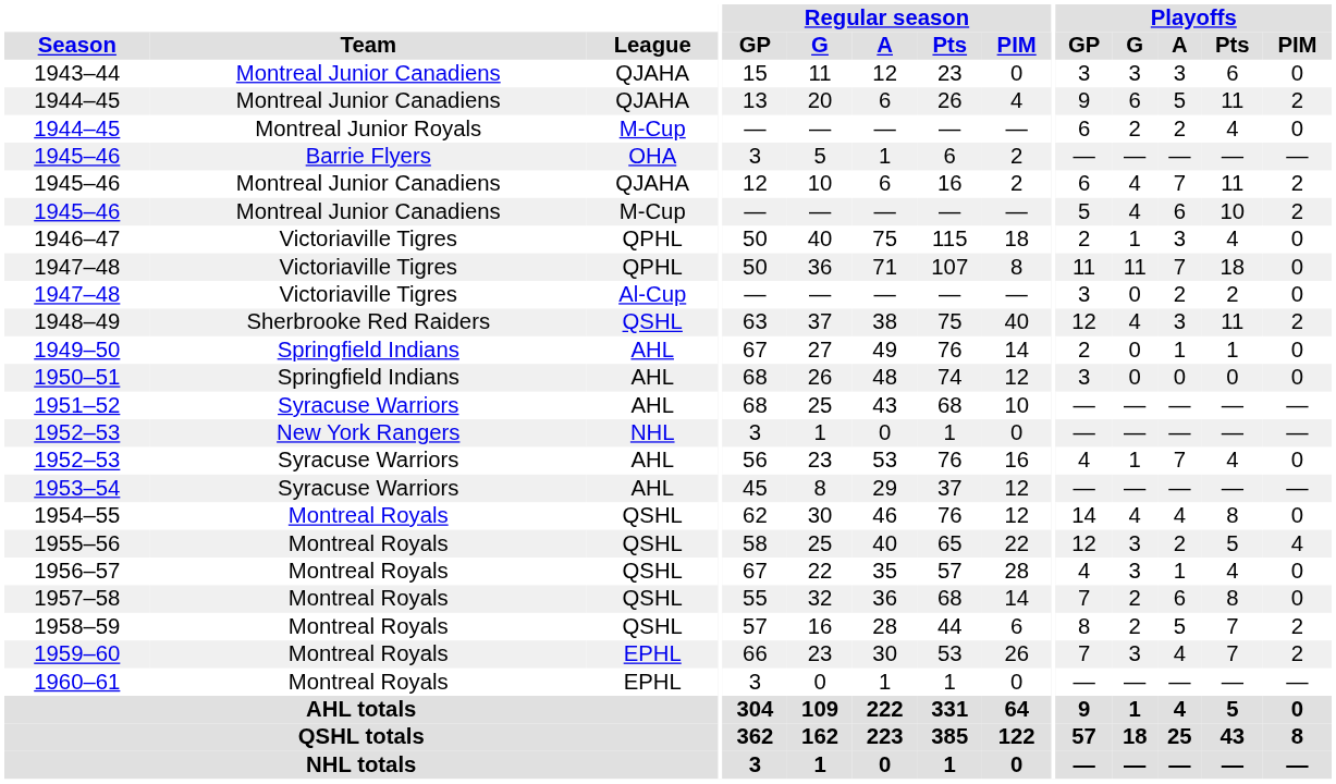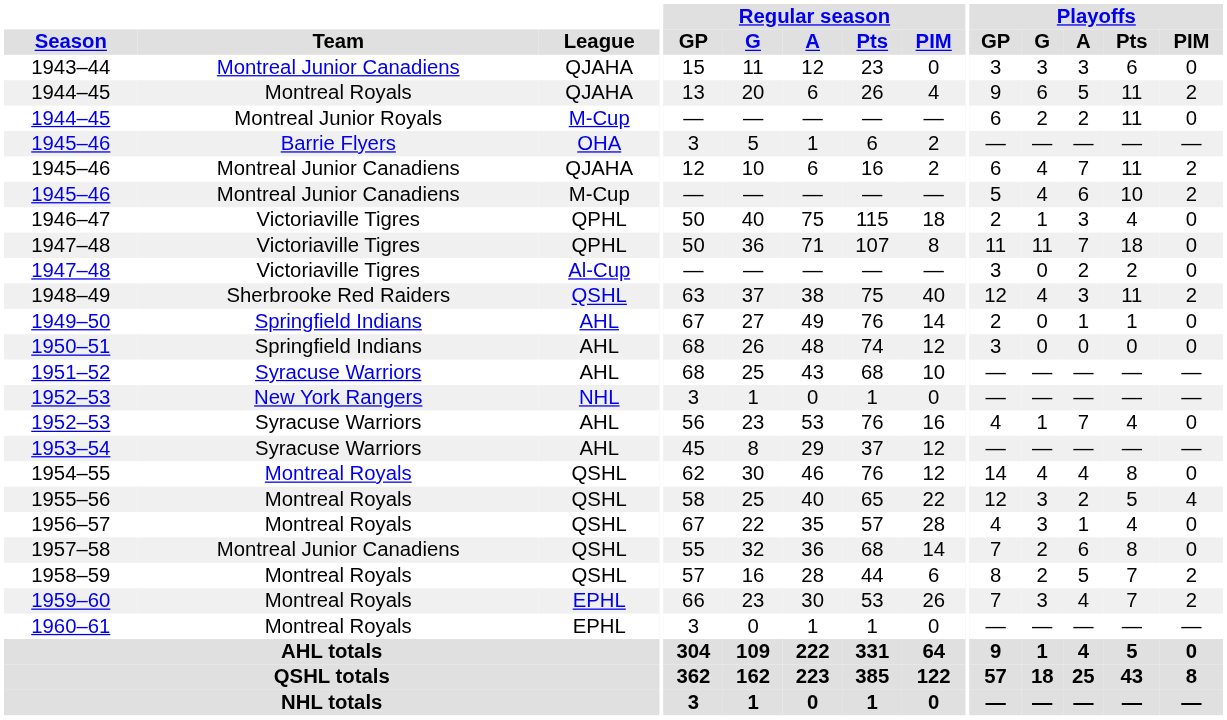 <table border="0" cellpadding="1" cellspacing="0" style="text-align:center; width:60em">
 <tr bgcolor="#e0e0e0">
 <th colspan="3" bgcolor="#ffffff"></th>
 <th rowspan="100" bgcolor="#ffffff"></th>
 <th colspan="5"><a href='#'>Regular season</a></th>
 <th rowspan="100" bgcolor="#ffffff"></th>
 <th colspan="5"><a href='#'>Playoffs</a></th>
 </tr>
 <tr bgcolor="#e0e0e0">
 <th><a href='#'>Season</a></th>
 <th>Team</th>
 <th>League</th>
 <th>GP</th>
 <th><a href='#'>G</a></th>
 <th><a href='#'>A</a></th>
 <th><a href='#'>Pts</a></th>
 <th><a href='#'>PIM</a></th>
 <th>GP</th>
 <th>G</th>
 <th>A</th>
 <th>Pts</th>
 <th>PIM</th>
 </tr>
 <tr>
 <td>1943–44</td>
 <td><a href='#'>Montreal Junior Canadiens</a></td>
 <td>QJAHA</td>
 <td>15</td>
 <td>11</td>
 <td>12</td>
 <td>23</td>
 <td>0</td>
 <td>3</td>
 <td>3</td>
 <td>3</td>
 <td>6</td>
 <td>0</td>
 </tr>
 <tr bgcolor="#f0f0f0">
 <td>1944–45</td>
-<td>Montreal Junior Canadiens</td>
+<td>Montreal Royals</td>
 <td>QJAHA</td>
 <td>13</td>
 <td>20</td>
 <td>6</td>
 <td>26</td>
 <td>4</td>
 <td>9</td>
 <td>6</td>
 <td>5</td>
 <td>11</td>
 <td>2</td>
 </tr>
 <tr>
 <td><a href='#'>1944–45</a></td>
 <td>Montreal Junior Royals</td>
 <td><a href='#'>M-Cup</a></td>
 <td>—</td>
 <td>—</td>
 <td>—</td>
 <td>—</td>
 <td>—</td>
 <td>6</td>
 <td>2</td>
 <td>2</td>
-<td>4</td>
+<td>11</td>
 <td>0</td>
 </tr>
 <tr bgcolor="#f0f0f0">
 <td><a href='#'>1945–46</a></td>
 <td><a href='#'>Barrie Flyers</a></td>
 <td><a href='#'>OHA</a></td>
 <td>3</td>
 <td>5</td>
 <td>1</td>
 <td>6</td>
 <td>2</td>
 <td>—</td>
 <td>—</td>
 <td>—</td>
 <td>—</td>
 <td>—</td>
 </tr>
 <tr>
 <td>1945–46</td>
 <td>Montreal Junior Canadiens</td>
 <td>QJAHA</td>
 <td>12</td>
 <td>10</td>
 <td>6</td>
 <td>16</td>
 <td>2</td>
 <td>6</td>
 <td>4</td>
 <td>7</td>
 <td>11</td>
 <td>2</td>
 </tr>
 <tr bgcolor="#f0f0f0">
 <td><a href='#'>1945–46</a></td>
 <td>Montreal Junior Canadiens</td>
 <td>M-Cup</td>
 <td>—</td>
 <td>—</td>
 <td>—</td>
 <td>—</td>
 <td>—</td>
 <td>5</td>
 <td>4</td>
 <td>6</td>
 <td>10</td>
 <td>2</td>
 </tr>
 <tr>
 <td>1946–47</td>
 <td>Victoriaville Tigres</td>
 <td>QPHL</td>
 <td>50</td>
 <td>40</td>
 <td>75</td>
 <td>115</td>
 <td>18</td>
 <td>2</td>
 <td>1</td>
 <td>3</td>
 <td>4</td>
 <td>0</td>
 </tr>
 <tr bgcolor="#f0f0f0">
 <td>1947–48</td>
 <td>Victoriaville Tigres</td>
 <td>QPHL</td>
 <td>50</td>
 <td>36</td>
 <td>71</td>
 <td>107</td>
 <td>8</td>
 <td>11</td>
 <td>11</td>
 <td>7</td>
 <td>18</td>
 <td>0</td>
 </tr>
 <tr>
 <td><a href='#'>1947–48</a></td>
 <td>Victoriaville Tigres</td>
 <td><a href='#'>Al-Cup</a></td>
 <td>—</td>
 <td>—</td>
 <td>—</td>
 <td>—</td>
 <td>—</td>
 <td>3</td>
 <td>0</td>
 <td>2</td>
 <td>2</td>
 <td>0</td>
 </tr>
 <tr bgcolor="#f0f0f0">
 <td>1948–49</td>
 <td>Sherbrooke Red Raiders</td>
 <td><a href='#'>QSHL</a></td>
 <td>63</td>
 <td>37</td>
 <td>38</td>
 <td>75</td>
 <td>40</td>
 <td>12</td>
 <td>4</td>
 <td>3</td>
 <td>11</td>
 <td>2</td>
 </tr>
 <tr>
 <td><a href='#'>1949–50</a></td>
 <td><a href='#'>Springfield Indians</a></td>
 <td><a href='#'>AHL</a></td>
 <td>67</td>
 <td>27</td>
 <td>49</td>
 <td>76</td>
 <td>14</td>
 <td>2</td>
 <td>0</td>
 <td>1</td>
 <td>1</td>
 <td>0</td>
 </tr>
 <tr bgcolor="#f0f0f0">
 <td><a href='#'>1950–51</a></td>
 <td>Springfield Indians</td>
 <td>AHL</td>
 <td>68</td>
 <td>26</td>
 <td>48</td>
 <td>74</td>
 <td>12</td>
 <td>3</td>
 <td>0</td>
 <td>0</td>
 <td>0</td>
 <td>0</td>
 </tr>
 <tr>
 <td><a href='#'>1951–52</a></td>
 <td><a href='#'>Syracuse Warriors</a></td>
 <td>AHL</td>
 <td>68</td>
 <td>25</td>
 <td>43</td>
 <td>68</td>
 <td>10</td>
 <td>—</td>
 <td>—</td>
 <td>—</td>
 <td>—</td>
 <td>—</td>
 </tr>
 <tr bgcolor="#f0f0f0">
 <td><a href='#'>1952–53</a></td>
 <td><a href='#'>New York Rangers</a></td>
 <td><a href='#'>NHL</a></td>
 <td>3</td>
 <td>1</td>
 <td>0</td>
 <td>1</td>
 <td>0</td>
 <td>—</td>
 <td>—</td>
 <td>—</td>
 <td>—</td>
 <td>—</td>
 </tr>
 <tr>
 <td><a href='#'>1952–53</a></td>
 <td>Syracuse Warriors</td>
 <td>AHL</td>
 <td>56</td>
 <td>23</td>
 <td>53</td>
 <td>76</td>
 <td>16</td>
 <td>4</td>
 <td>1</td>
 <td>7</td>
 <td>4</td>
 <td>0</td>
 </tr>
 <tr bgcolor="#f0f0f0">
 <td><a href='#'>1953–54</a></td>
 <td>Syracuse Warriors</td>
 <td>AHL</td>
 <td>45</td>
 <td>8</td>
 <td>29</td>
 <td>37</td>
 <td>12</td>
 <td>—</td>
 <td>—</td>
 <td>—</td>
 <td>—</td>
 <td>—</td>
 </tr>
 <tr>
 <td>1954–55</td>
 <td><a href='#'>Montreal Royals</a></td>
 <td>QSHL</td>
 <td>62</td>
 <td>30</td>
 <td>46</td>
 <td>76</td>
 <td>12</td>
 <td>14</td>
 <td>4</td>
 <td>4</td>
 <td>8</td>
 <td>0</td>
 </tr>
 <tr bgcolor="#f0f0f0">
 <td>1955–56</td>
 <td>Montreal Royals</td>
 <td>QSHL</td>
 <td>58</td>
 <td>25</td>
 <td>40</td>
 <td>65</td>
 <td>22</td>
 <td>12</td>
 <td>3</td>
 <td>2</td>
 <td>5</td>
 <td>4</td>
 </tr>
 <tr>
 <td>1956–57</td>
 <td>Montreal Royals</td>
 <td>QSHL</td>
 <td>67</td>
 <td>22</td>
 <td>35</td>
 <td>57</td>
 <td>28</td>
 <td>4</td>
 <td>3</td>
 <td>1</td>
 <td>4</td>
 <td>0</td>
 </tr>
 <tr bgcolor="#f0f0f0">
 <td>1957–58</td>
-<td>Montreal Royals</td>
+<td>Montreal Junior Canadiens</td>
 <td>QSHL</td>
 <td>55</td>
 <td>32</td>
 <td>36</td>
 <td>68</td>
 <td>14</td>
 <td>7</td>
 <td>2</td>
 <td>6</td>
 <td>8</td>
 <td>0</td>
 </tr>
 <tr>
 <td>1958–59</td>
 <td>Montreal Royals</td>
 <td>QSHL</td>
 <td>57</td>
 <td>16</td>
 <td>28</td>
 <td>44</td>
 <td>6</td>
 <td>8</td>
 <td>2</td>
 <td>5</td>
 <td>7</td>
 <td>2</td>
 </tr>
 <tr bgcolor="#f0f0f0">
 <td><a href='#'>1959–60</a></td>
 <td>Montreal Royals</td>
 <td><a href='#'>EPHL</a></td>
 <td>66</td>
 <td>23</td>
 <td>30</td>
 <td>53</td>
 <td>26</td>
 <td>7</td>
 <td>3</td>
 <td>4</td>
 <td>7</td>
 <td>2</td>
 </tr>
 <tr>
 <td><a href='#'>1960–61</a></td>
 <td>Montreal Royals</td>
 <td>EPHL</td>
 <td>3</td>
 <td>0</td>
 <td>1</td>
 <td>1</td>
 <td>0</td>
 <td>—</td>
 <td>—</td>
 <td>—</td>
 <td>—</td>
 <td>—</td>
 </tr>
 <tr bgcolor="#e0e0e0">
 <th colspan="3">AHL totals</th>
 <th>304</th>
 <th>109</th>
 <th>222</th>
 <th>331</th>
 <th>64</th>
 <th>9</th>
 <th>1</th>
 <th>4</th>
 <th>5</th>
 <th>0</th>
 </tr>
 <tr bgcolor="#e0e0e0">
 <th colspan="3">QSHL totals</th>
 <th>362</th>
 <th>162</th>
 <th>223</th>
 <th>385</th>
 <th>122</th>
 <th>57</th>
 <th>18</th>
 <th>25</th>
 <th>43</th>
 <th>8</th>
 </tr>
 <tr bgcolor="#e0e0e0">
 <th colspan="3">NHL totals</th>
 <th>3</th>
 <th>1</th>
 <th>0</th>
 <th>1</th>
 <th>0</th>
 <th>—</th>
 <th>—</th>
 <th>—</th>
 <th>—</th>
 <th>—</th>
 </tr>
 </table>
